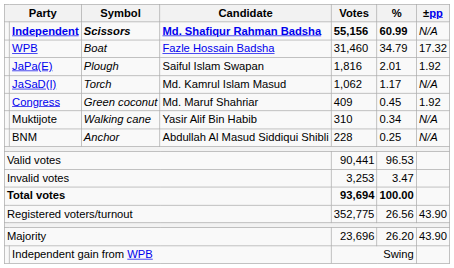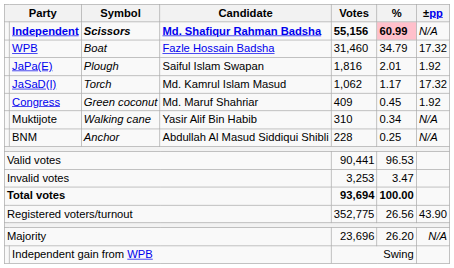 <table class="wikitable defaultleft col5right col6right col7right">
 <tr>
 <th colspan="2">Party</th>
 <th>Symbol</th>
 <th>Candidate</th>
 <th>Votes</th>
 <th>%</th>
 <th>±<a href='#'>pp</a></th>
 </tr>
 <tr>
 <td></td>
 <td><strong><a href='#'>Independent</a></strong></td>
 <td><strong><em>Scissors</em></strong></td>
 <td><strong><a href='#'>Md. Shafiqur Rahman Badsha</a></strong></td>
 <td><strong>55,156</strong></td>
-<td><strong>60.99</strong></td>
+<td style="background: pink;"><strong>60.99</strong></td>
 <td><em>N/A</em></td>
 </tr>
 <tr>
 <td></td>
 <td><a href='#'>WPB</a></td>
 <td><em>Boat</em></td>
 <td><a href='#'>Fazle Hossain Badsha</a></td>
 <td>31,460</td>
 <td>34.79</td>
 <td>17.32</td>
 </tr>
 <tr>
 <td></td>
 <td><a href='#'>JaPa(E)</a></td>
 <td><em>Plough</em></td>
 <td>Saiful Islam Swapan</td>
 <td>1,816</td>
 <td>2.01</td>
 <td>1.92</td>
 </tr>
 <tr>
 <td></td>
 <td><a href='#'>JaSaD(I)</a></td>
 <td><em>Torch</em></td>
 <td>Md. Kamrul Islam Masud</td>
 <td>1,062</td>
 <td>1.17</td>
-<td><em>N/A</em></td>
+<td>17.32</td>
 </tr>
 <tr>
 <td></td>
 <td><a href='#'>Congress</a></td>
 <td><em>Green coconut</em></td>
 <td>Md. Maruf Shahriar</td>
 <td>409</td>
 <td>0.45</td>
 <td>1.92</td>
 </tr>
 <tr>
 <td></td>
 <td>Muktijote</td>
 <td><em>Walking cane</em></td>
 <td>Yasir Alif Bin Habib</td>
 <td>310</td>
 <td>0.34</td>
 <td><em>N/A</em></td>
 </tr>
 <tr>
 <td></td>
 <td>BNM</td>
 <td><em>Anchor</em></td>
 <td>Abdullah Al Masud Siddiqui Shibli</td>
 <td>228</td>
 <td>0.25</td>
 <td><em>N/A</em></td>
 </tr>
 <tr>
 <th colspan="7"></th>
 </tr>
 <tr>
 <td colspan="4">Valid votes</td>
 <td style= "text-align:right">90,441</td>
 <td style= "text-align:right">96.53</td>
 <td style= "text-align:right"></td>
 </tr>
 <tr>
 <td colspan="4">Invalid votes</td>
 <td style= "text-align:right">3,253</td>
 <td style= "text-align:right">3.47</td>
 <td style= "text-align:right"></td>
 </tr>
 <tr>
 <td colspan="4"><strong>Total votes</strong></td>
 <td style= "text-align:right"><strong>93,694</strong></td>
 <td style= "text-align:right"><strong>100.00</strong></td>
 <td style= "text-align:right"></td>
 </tr>
 <tr>
 <td colspan="4">Registered voters/turnout</td>
 <td style= "text-align:right">352,775</td>
 <td style= "text-align:right">26.56</td>
 <td style= "text-align:right">43.90</td>
 </tr>
 <tr>
 <th colspan="7"></th>
 </tr>
 <tr>
 <td colspan="4">Majority</td>
 <td style= "text-align:right">23,696</td>
 <td style= "text-align:right">26.20</td>
-<td style= "text-align:right">43.90</td>
+<td style= "text-align:right"><em>N/A</em></td>
 </tr>
 <tr>
 <td></td>
 <td colspan="3">Independent gain from <a href='#'>WPB</a></td>
 <td style= "text-align:right" colspan="2">Swing</td>
 <td style= "text-align:right"></td>
 </tr>
 </table>
